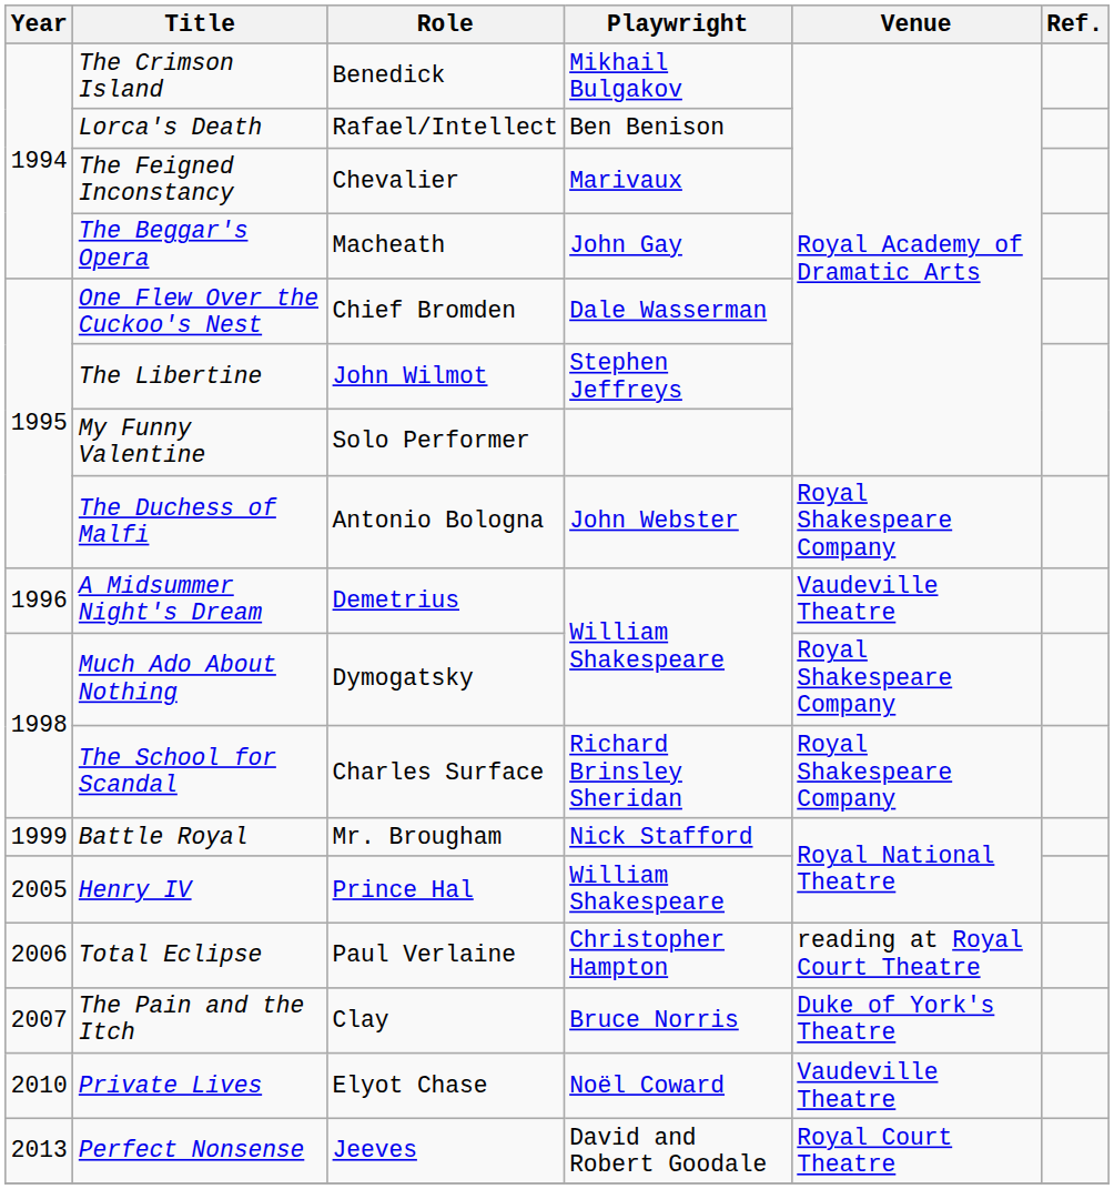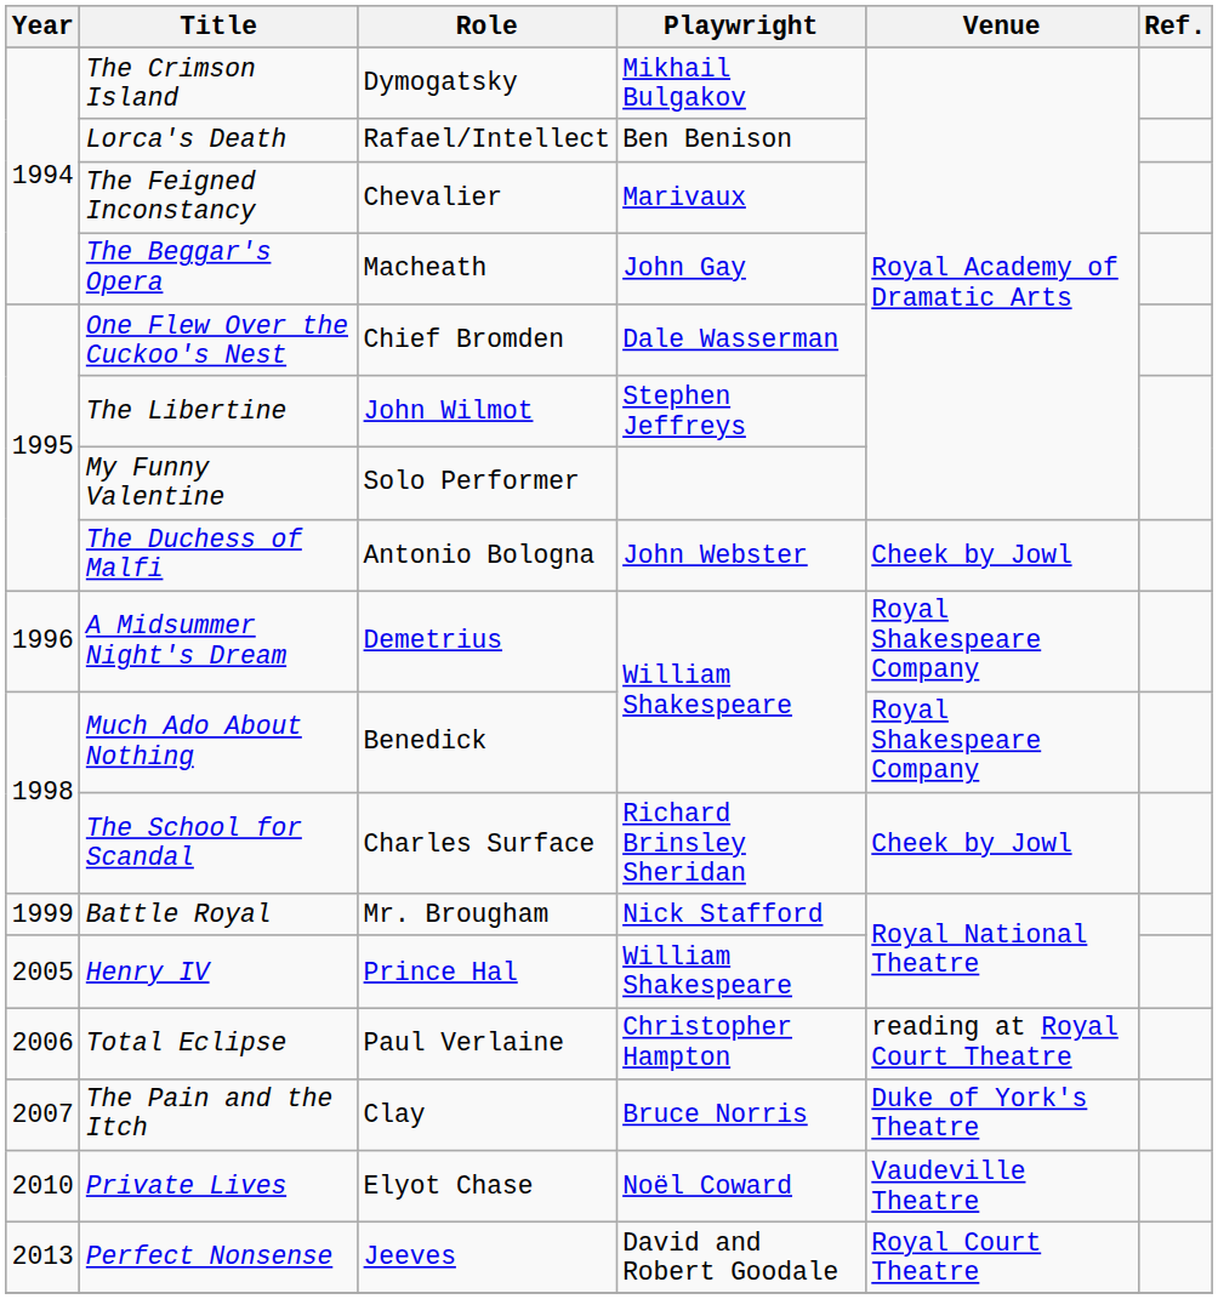 <table class="wikitable sortable">
 <tr>
 <th>Year</th>
 <th>Title</th>
 <th>Role</th>
 <th>Playwright</th>
 <th>Venue</th>
 <th class=unsortable>Ref.</th>
 </tr>
 <tr>
 <td rowspan="4">1994</td>
 <td><em>The Crimson Island</em></td>
-<td>Benedick</td>
+<td>Dymogatsky</td>
 <td><a href='#'>Mikhail Bulgakov</a></td>
 <td rowspan="7"><a href='#'>Royal Academy of Dramatic Arts</a></td>
 <td></td>
 </tr>
 <tr>
 <td><em>Lorca's Death</em></td>
 <td>Rafael/Intellect</td>
 <td>Ben Benison</td>
 <td></td>
 </tr>
 <tr>
 <td><em>The Feigned Inconstancy</em></td>
 <td>Chevalier</td>
 <td><a href='#'>Marivaux</a></td>
 <td></td>
 </tr>
 <tr>
 <td><em><a href='#'>The Beggar's Opera</a></em></td>
 <td>Macheath</td>
 <td><a href='#'>John Gay</a></td>
 <td></td>
 </tr>
 <tr>
 <td rowspan="4">1995</td>
 <td><em><a href='#'>One Flew Over the Cuckoo's Nest</a></em></td>
 <td>Chief Bromden</td>
 <td><a href='#'>Dale Wasserman</a></td>
 <td></td>
 </tr>
 <tr>
 <td><em>The Libertine</em></td>
 <td><a href='#'>John Wilmot</a></td>
 <td><a href='#'>Stephen Jeffreys</a></td>
 <td rowspan="2"></td>
 </tr>
 <tr>
 <td><em>My Funny Valentine</em></td>
 <td>Solo Performer</td>
 <td></td>
 </tr>
 <tr>
 <td><em><a href='#'>The Duchess of Malfi</a></em></td>
 <td>Antonio Bologna</td>
 <td><a href='#'>John Webster</a></td>
-<td><a href='#'>Royal Shakespeare Company</a></td>
+<td><a href='#'>Cheek by Jowl</a></td>
 <td></td>
 </tr>
 <tr>
 <td>1996</td>
 <td><em><a href='#'>A Midsummer Night's Dream</a></em></td>
 <td><a href='#'>Demetrius</a></td>
 <td rowspan="2"><a href='#'>William Shakespeare</a></td>
-<td><a href='#'>Vaudeville Theatre</a></td>
+<td><a href='#'>Royal Shakespeare Company</a></td>
 <td></td>
 </tr>
 <tr>
 <td rowspan="2">1998</td>
 <td><em><a href='#'>Much Ado About Nothing</a></em></td>
-<td>Dymogatsky</td>
+<td>Benedick</td>
 <td><a href='#'>Royal Shakespeare Company</a></td>
 <td></td>
 </tr>
 <tr>
 <td><em><a href='#'>The School for Scandal</a></em></td>
 <td>Charles Surface</td>
 <td><a href='#'>Richard Brinsley Sheridan</a></td>
-<td><a href='#'>Royal Shakespeare Company</a></td>
+<td><a href='#'>Cheek by Jowl</a></td>
 <td></td>
 </tr>
 <tr>
 <td>1999</td>
 <td><em>Battle Royal</em></td>
 <td>Mr. Brougham</td>
 <td><a href='#'>Nick Stafford</a></td>
 <td rowspan="2"><a href='#'>Royal National Theatre</a></td>
 <td></td>
 </tr>
 <tr>
 <td>2005</td>
 <td><em><a href='#'>Henry IV</a></em></td>
 <td><a href='#'>Prince Hal</a></td>
 <td><a href='#'>William Shakespeare</a></td>
 <td></td>
 </tr>
 <tr>
 <td>2006</td>
 <td><em>Total Eclipse</em></td>
 <td>Paul Verlaine</td>
 <td><a href='#'>Christopher Hampton</a></td>
 <td>reading at <a href='#'>Royal Court Theatre</a></td>
 <td></td>
 </tr>
 <tr>
 <td>2007</td>
 <td><em>The Pain and the Itch</em></td>
 <td>Clay</td>
 <td><a href='#'>Bruce Norris</a></td>
 <td><a href='#'>Duke of York's Theatre</a></td>
 <td></td>
 </tr>
 <tr>
 <td>2010</td>
 <td><em><a href='#'>Private Lives</a></em></td>
 <td>Elyot Chase</td>
 <td><a href='#'>Noël Coward</a></td>
 <td><a href='#'>Vaudeville Theatre</a></td>
 <td></td>
 </tr>
 <tr>
 <td>2013</td>
 <td><em><a href='#'>Perfect Nonsense</a></em></td>
 <td><a href='#'>Jeeves</a></td>
 <td>David and Robert Goodale</td>
 <td><a href='#'>Royal Court Theatre</a></td>
 <td></td>
 </tr>
 <tr>
 </tr>
 </table>
